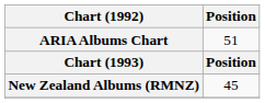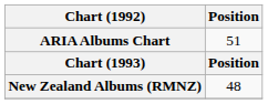 <table class="wikitable sortable plainrowheaders" style="text-align:center">
 <tr>
 <th scope="col">Chart (1992)</th>
 <th scope="col">Position</th>
 </tr>
 <tr>
 <th scope="row">ARIA Albums Chart</th>
 <td>51</td>
 </tr>
 <tr>
 <th scope="col">Chart (1993)</th>
 <th scope="col">Position</th>
 </tr>
 <tr>
 <th scope="row">New Zealand Albums (RMNZ)</th>
-<td>45</td>
+<td>48</td>
 </tr>
 <tr>
 </tr>
 </table>
